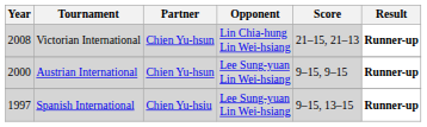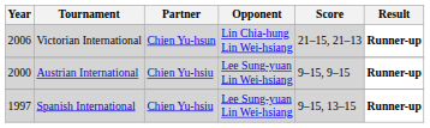 <table class="sortable wikitable" style="font-size: 90%;">
 <tr>
 <th>Year</th>
 <th>Tournament</th>
 <th>Partner</th>
 <th>Opponent</th>
 <th>Score</th>
 <th>Result</th>
 </tr>
 <tr style="background:#D5D5D5">
-<td align="center">2008</td>
+<td align="center">2006</td>
 <td align="left">Victorian International</td>
 <td align="left"> <a href='#'>Chien Yu-hsun</a></td>
 <td align="left"> <a href='#'>Lin Chia-hung</a> <br>  <a href='#'>Lin Wei-hsiang</a></td>
 <td align="left">21–15, 21–13</td>
 <td style="text-align:left; background:white"> <strong>Runner-up</strong></td>
 </tr>
 <tr>
 </tr>
 <tr style="background:#D5D5D5">
 <td align="center">2000</td>
 <td align="left"><a href='#'>Austrian International</a></td>
-<td align="left"> <a href='#'>Chien Yu-hsun</a></td>
+<td align="left"> <a href='#'>Chien Yu-hsiu</a></td>
 <td align="left"> <a href='#'>Lee Sung-yuan</a> <br>  <a href='#'>Lin Wei-hsiang</a></td>
 <td align="left">9–15, 9–15</td>
 <td style="text-align:left; background:white"> <strong>Runner-up</strong></td>
 </tr>
 <tr>
 </tr>
 <tr style="background:#D5D5D5">
 <td align="center">1997</td>
 <td align="left"><a href='#'>Spanish International</a></td>
 <td align="left"> <a href='#'>Chien Yu-hsiu</a></td>
 <td align="left"> <a href='#'>Lee Sung-yuan</a> <br>  <a href='#'>Lin Wei-hsiang</a></td>
 <td align="left">9–15, 13–15</td>
 <td style="text-align:left; background:white"> <strong>Runner-up</strong></td>
 </tr>
 </table>
